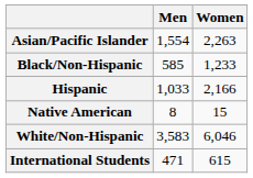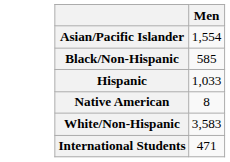 <table class="wikitable" style="float:right; text-align:center; font-size:85%; margin:auto">
 <tr>
 <th></th>
 <th>Men</th>
-<th>Women</th>
 </tr>
 <tr>
 <th>Asian/Pacific Islander</th>
 <td>1,554</td>
-<td>2,263</td>
 </tr>
 <tr>
 <th>Black/Non-Hispanic</th>
 <td>585</td>
-<td>1,233</td>
 </tr>
 <tr>
 <th>Hispanic</th>
 <td>1,033</td>
-<td>2,166</td>
 </tr>
 <tr>
 <th>Native American</th>
 <td>8</td>
-<td>15</td>
 </tr>
 <tr>
 <th>White/Non-Hispanic</th>
 <td>3,583</td>
-<td>6,046</td>
 </tr>
 <tr>
 <th>International Students</th>
 <td>471</td>
-<td>615</td>
 </tr>
 </table>
